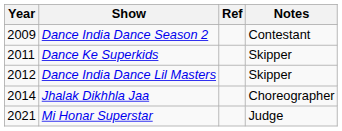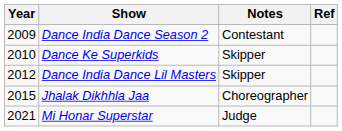 <table class="wikitable">
 <tr>
 <th>Year</th>
 <th>Show</th>
+<th>Notes</th>
 <th>Ref</th>
-<th>Notes</th>
 </tr>
 <tr>
 <td>2009</td>
 <td><a href='#'><em>Dance India Dance Season 2</em></a></td>
+<td>Contestant</td>
 <td></td>
-<td>Contestant</td>
 </tr>
 <tr>
-<td>2011</td>
+<td>2010</td>
 <td><a href='#'><em>Dance Ke Superkids</em></a></td>
+<td>Skipper</td>
 <td></td>
-<td>Skipper</td>
 </tr>
 <tr>
 <td>2012</td>
 <td><a href='#'><em>Dance India Dance Lil Masters</em></a></td>
+<td>Skipper</td>
 <td></td>
-<td>Skipper</td>
 </tr>
 <tr>
-<td>2014</td>
+<td>2015</td>
 <td><em><a href='#'>Jhalak Dikhhla Jaa</a></em></td>
+<td>Choreographer</td>
 <td></td>
-<td>Choreographer</td>
 </tr>
 <tr>
 <td>2021</td>
 <td><em><a href='#'>Mi Honar Superstar</a></em></td>
+<td>Judge</td>
 <td></td>
-<td>Judge</td>
 </tr>
 </table>
